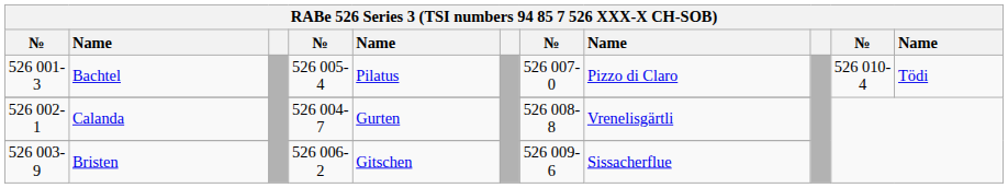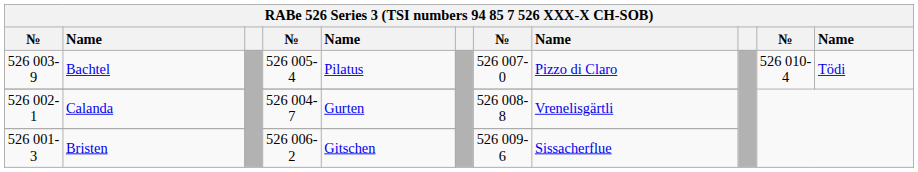 <table class="wikitable" style="text-align:center; width:80%;">
 <tr class="hintergrundfarbe6">
 <th colspan=11>RABe 526 Series 3 (TSI numbers 94 85 7 526 XXX-X CH-SOB)</th>
 </tr>
 <tr>
 <th>№</th>
 <th style="text-align:left" width=500>Name</th>
 <th> </th>
 <th>№</th>
 <th style="text-align:left">Name</th>
 <th> </th>
 <th>№</th>
 <th style="text-align:left">Name</th>
 <th> </th>
 <th>№</th>
 <th style="text-align:left">Name</th>
 </tr>
 <tr>
-<td width="5%" align="center">526 001-3</td>
+<td align="center">526 003-9</td>
 <td align="left" width="20%"><a href='#'>Bachtel</a></td>
 <td width="2%" rowspan="30" bgcolor="#B2B2B2"></td>
 <td align="center">526 005-4</td>
 <td align="left"><a href='#'>Pilatus</a></td>
 <td width="2%" rowspan="30" bgcolor="#B2B2B2"></td>
 <td width="5%" align="center">526 007-0</td>
 <td align="left"><a href='#'>Pizzo di Claro</a></td>
 <td width="2%" rowspan="30" bgcolor="#B2B2B2"></td>
 <td width="5%" align="center">526 010-4</td>
 <td align="left"><a href='#'>Tödi</a></td>
 </tr>
 <tr>
 </tr>
 <tr>
 <td align="center">526 002-1</td>
 <td align="left"><a href='#'>Calanda</a></td>
 <td width="5%" align="center">526 004-7</td>
 <td align="left"><a href='#'>Gurten</a></td>
 <td align="center">526 008-8</td>
 <td align="left"><a href='#'>Vrenelisgärtli</a></td>
 </tr>
 <tr>
 </tr>
 <tr>
-<td align="center">526 003-9</td>
+<td width="5%" align="center">526 001-3</td>
 <td align="left"><a href='#'>Bristen</a></td>
 <td align="center">526 006-2</td>
 <td align="left"><a href='#'>Gitschen</a></td>
 <td align="center">526 009-6</td>
 <td align="left"><a href='#'>Sissacherflue</a></td>
 </tr>
 </table>
